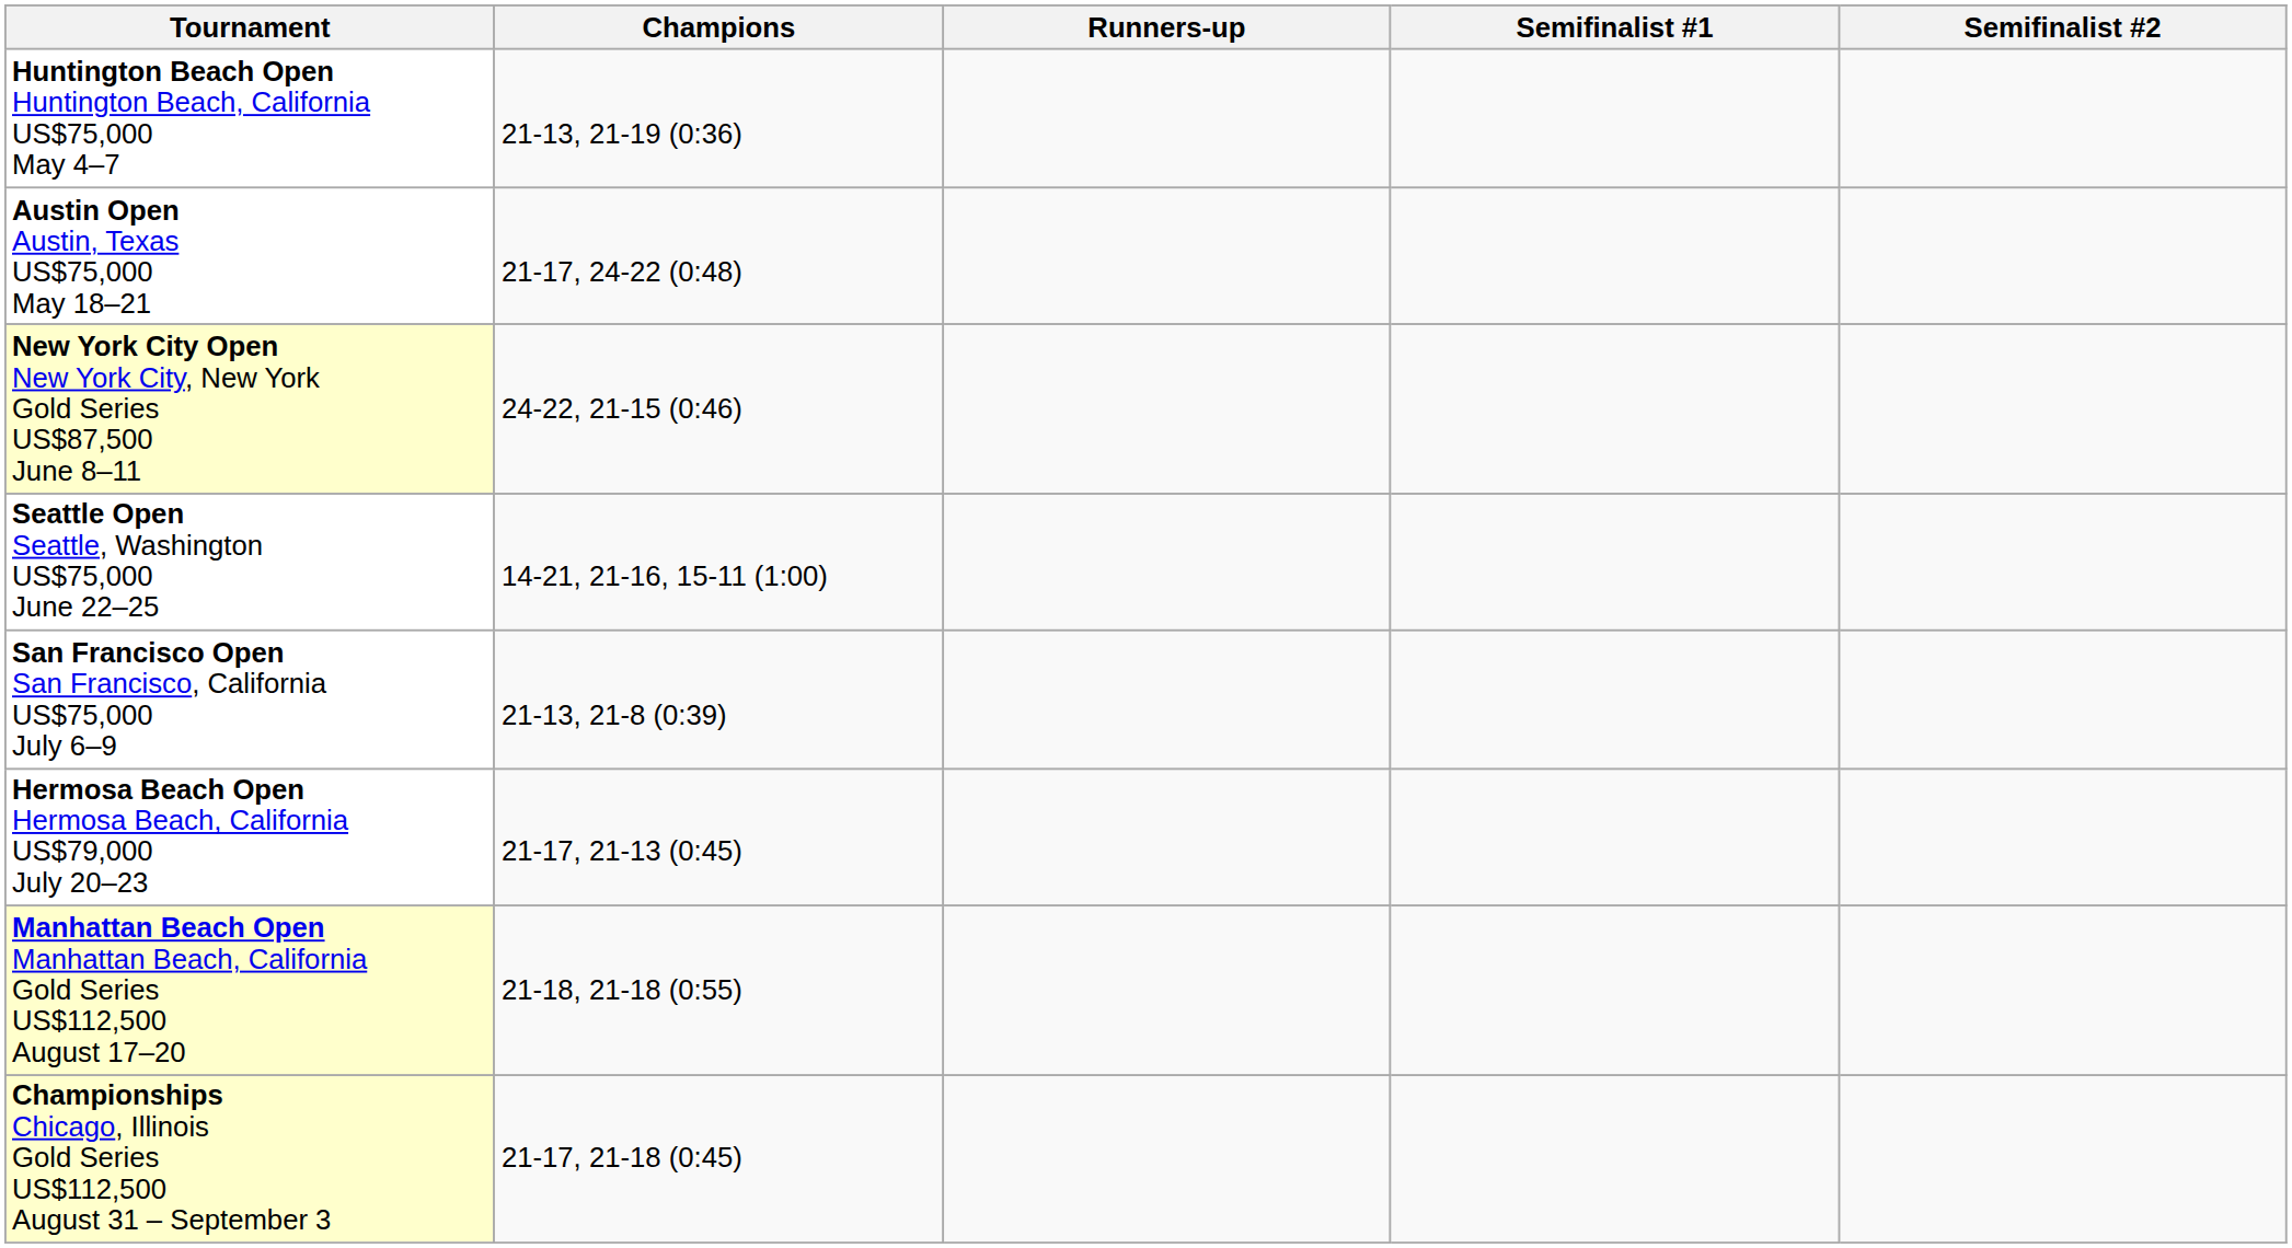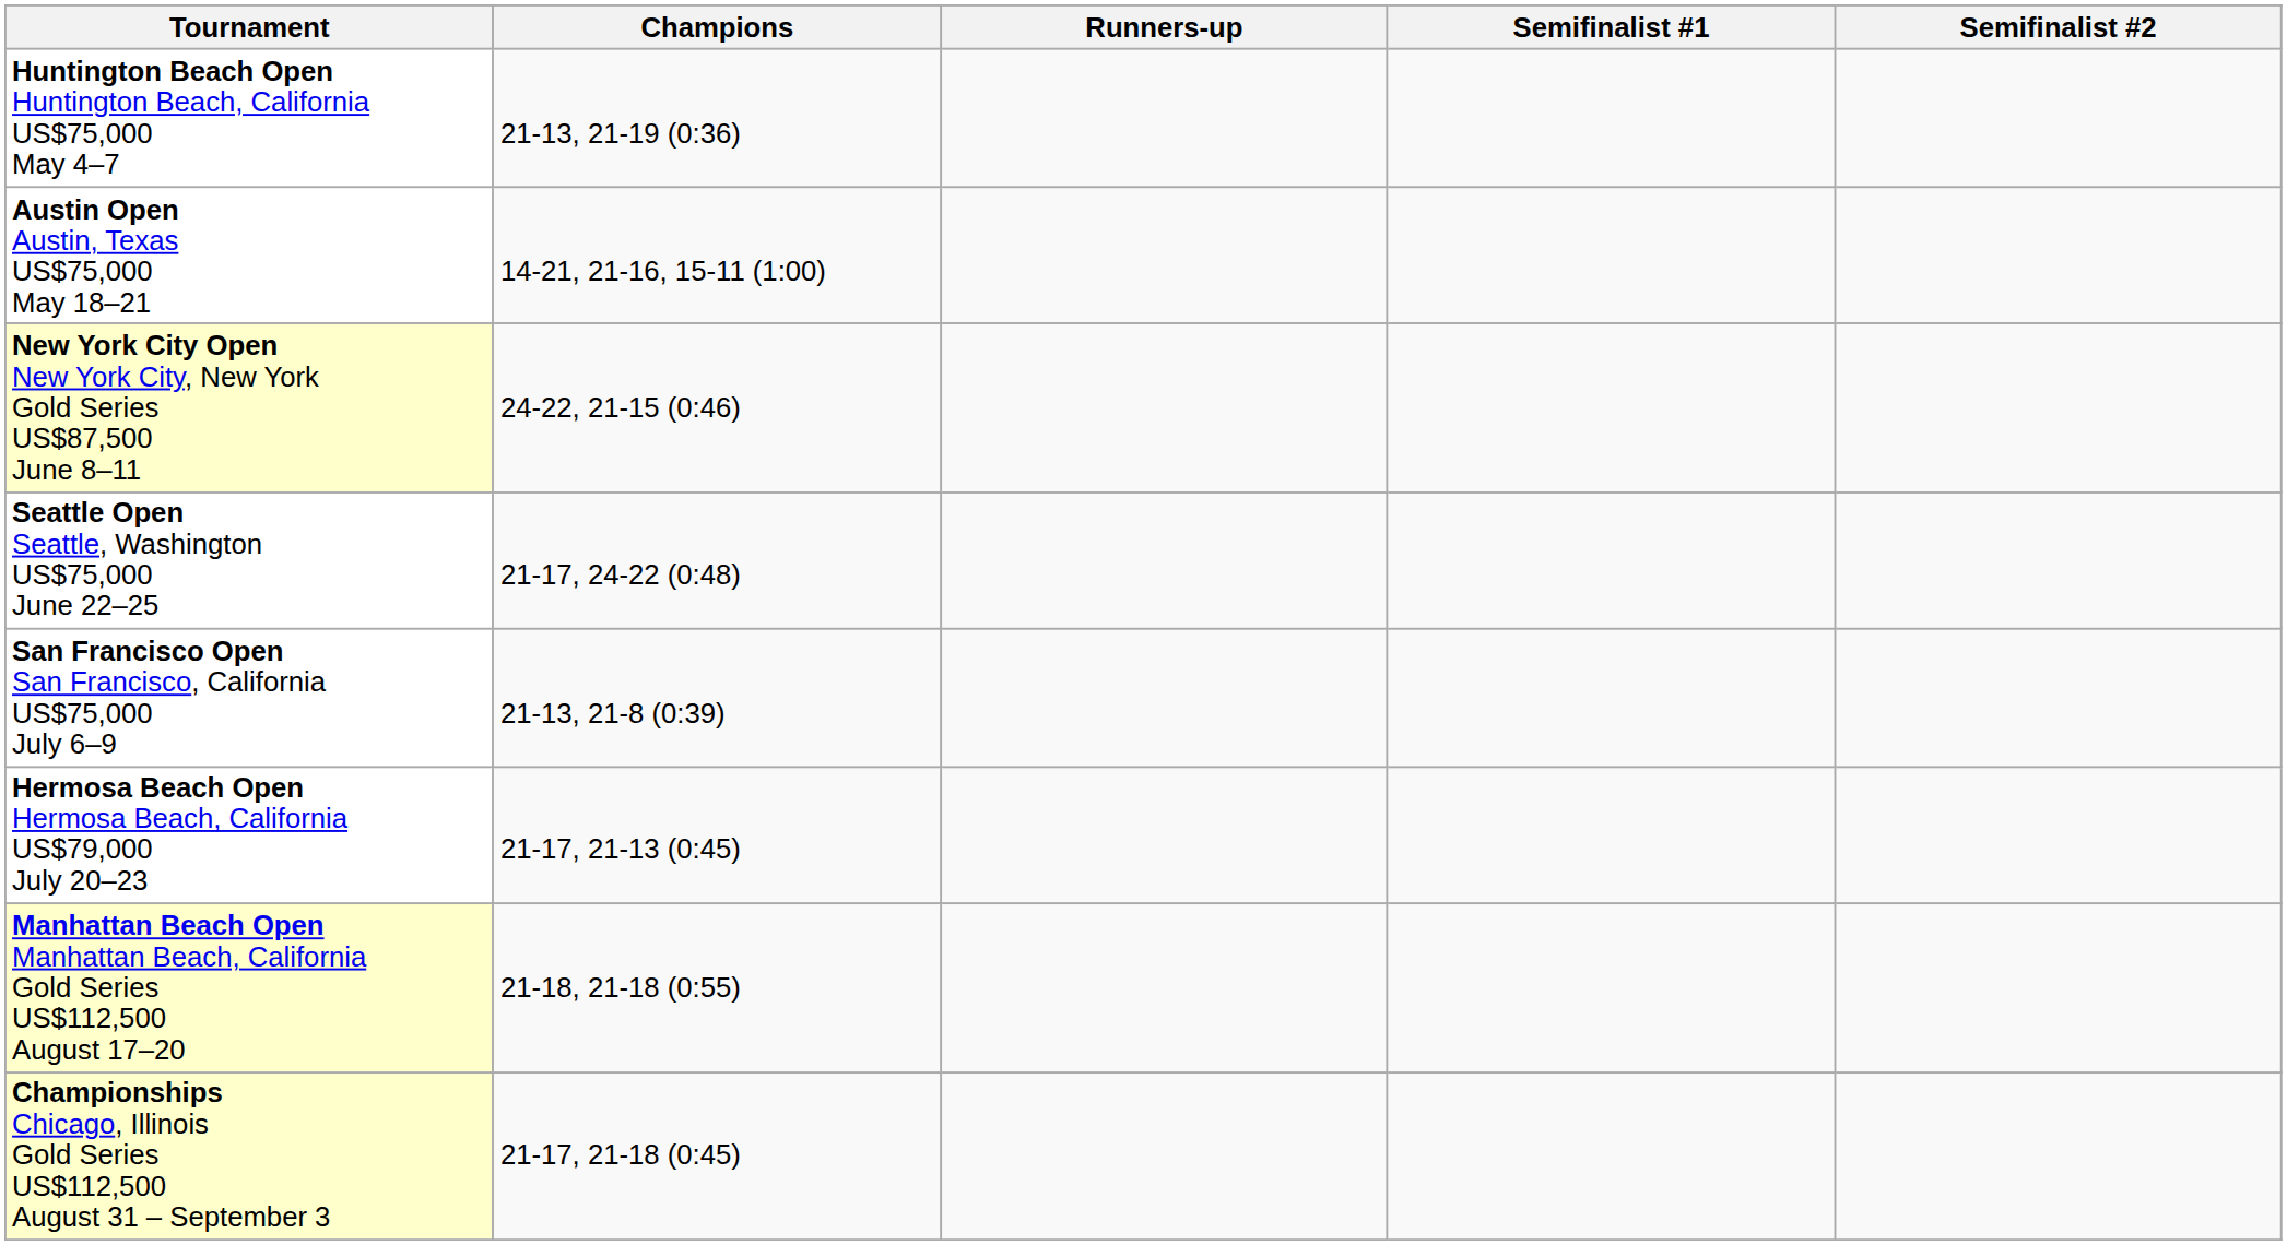 <table class=wikitable style=font-size:85%>
 <tr>
 <th width=230>Tournament</th>
 <th width=210>Champions</th>
 <th width=210>Runners-up</th>
 <th width=210>Semifinalist #1</th>
 <th width=210>Semifinalist #2</th>
 </tr>
 <tr valign=top>
 <td style="background:#ffffff;"><strong>Huntington Beach Open</strong><br><a href='#'>Huntington Beach, California</a><br>US$75,000<br>May 4–7</td>
 <td><br><br>21-13, 21-19 (0:36)</td>
 <td><br></td>
 <td><br></td>
 <td><br></td>
 </tr>
 <tr valign=top>
 <td style="background:#ffffff;"><strong>Austin Open</strong><br><a href='#'>Austin, Texas</a><br>US$75,000<br>May 18–21</td>
-<td><br><br>21-17, 24-22 (0:48)</td>
+<td><br><br>14-21, 21-16, 15-11 (1:00)</td>
 <td><br></td>
 <td><br></td>
 <td><br></td>
 </tr>
 <tr valign=top>
 <td style="background:#ffc;"><strong>New York City Open</strong><br><a href='#'>New York City</a>, New York<br>Gold Series<br>US$87,500<br>June 8–11</td>
 <td><br><br>24-22, 21-15 (0:46)</td>
 <td><br></td>
 <td><br></td>
 <td><br></td>
 </tr>
 <tr valign=top>
 <td style="background:#ffffff;"><strong>Seattle Open</strong><br><a href='#'>Seattle</a>, Washington<br>US$75,000<br>June 22–25</td>
-<td><br><br>14-21, 21-16, 15-11 (1:00)</td>
+<td><br><br>21-17, 24-22 (0:48)</td>
 <td><br></td>
 <td><br></td>
 <td><br></td>
 </tr>
 <tr valign=top>
 <td style="background:#ffffff;"><strong>San Francisco Open</strong><br><a href='#'>San Francisco</a>, California<br>US$75,000<br>July 6–9</td>
 <td><br><br>21-13, 21-8 (0:39)</td>
 <td><br></td>
 <td><br></td>
 <td><br></td>
 </tr>
 <tr valign=top>
 <td style="background:#ffffff;"><strong>Hermosa Beach Open</strong><br><a href='#'>Hermosa Beach, California</a><br>US$79,000<br>July 20–23</td>
 <td><br><br>21-17, 21-13 (0:45)</td>
 <td><br></td>
 <td><br></td>
 <td><br></td>
 </tr>
 <tr valign=top>
 <td style="background:#ffc;"><strong><a href='#'>Manhattan Beach Open</a></strong><br><a href='#'>Manhattan Beach, California</a><br>Gold Series<br>US$112,500<br>August 17–20</td>
 <td><br><br>21-18, 21-18 (0:55)</td>
 <td><br></td>
 <td><br></td>
 <td><br></td>
 </tr>
 <tr valign=top>
 <td style="background:#ffc;"><strong>Championships</strong><br><a href='#'>Chicago</a>, Illinois<br>Gold Series<br>US$112,500<br>August 31 – September 3</td>
 <td><br><br>21-17, 21-18 (0:45)</td>
 <td><br></td>
 <td><br></td>
 <td><br></td>
 </tr>
 </table>
